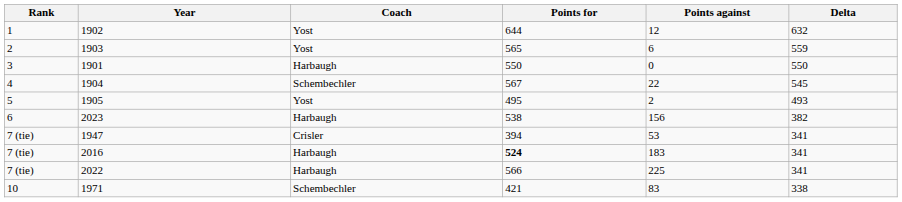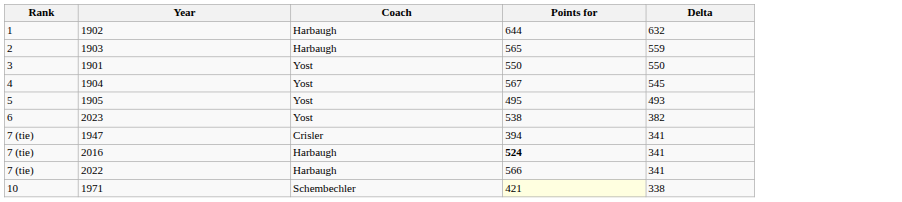 <table class="wikitable sortable">
 <tr>
 <th width="100">Rank</th>
 <th width="300">Year</th>
 <th width="300">Coach</th>
 <th width="200">Points for</th>
-<th width="200">Points against</th>
 <th width="150">Delta</th>
 </tr>
 <tr>
 <td>1</td>
 <td>1902</td>
-<td>Yost</td>
+<td>Harbaugh</td>
 <td>644</td>
-<td>12</td>
 <td>632</td>
 </tr>
 <tr>
 <td>2</td>
 <td>1903</td>
-<td>Yost</td>
+<td>Harbaugh</td>
 <td>565</td>
-<td>6</td>
 <td>559</td>
 </tr>
 <tr>
 <td>3</td>
 <td>1901</td>
-<td>Harbaugh</td>
+<td>Yost</td>
 <td>550</td>
-<td>0</td>
 <td>550</td>
 </tr>
 <tr>
 <td>4</td>
 <td>1904</td>
-<td>Schembechler</td>
+<td>Yost</td>
 <td>567</td>
-<td>22</td>
 <td>545</td>
 </tr>
 <tr>
 <td>5</td>
 <td>1905</td>
 <td>Yost</td>
 <td>495</td>
-<td>2</td>
 <td>493</td>
 </tr>
 <tr>
 <td>6</td>
 <td>2023</td>
-<td>Harbaugh</td>
+<td>Yost</td>
 <td>538</td>
-<td>156</td>
 <td>382</td>
 </tr>
 <tr>
 <td>7 (tie)</td>
 <td>1947</td>
 <td>Crisler</td>
 <td>394</td>
-<td>53</td>
 <td>341</td>
 </tr>
 <tr>
 <td>7 (tie)</td>
 <td>2016</td>
 <td>Harbaugh</td>
 <td><strong>524</strong></td>
-<td>183</td>
 <td>341</td>
 </tr>
 <tr>
 <td>7 (tie)</td>
 <td>2022</td>
 <td>Harbaugh</td>
 <td>566</td>
-<td>225</td>
 <td>341</td>
 </tr>
 <tr>
 <td>10</td>
 <td>1971</td>
 <td>Schembechler</td>
-<td>421</td>
-<td>83</td>
+<td style="background: lightyellow;">421</td>
 <td>338</td>
 </tr>
 </table>
